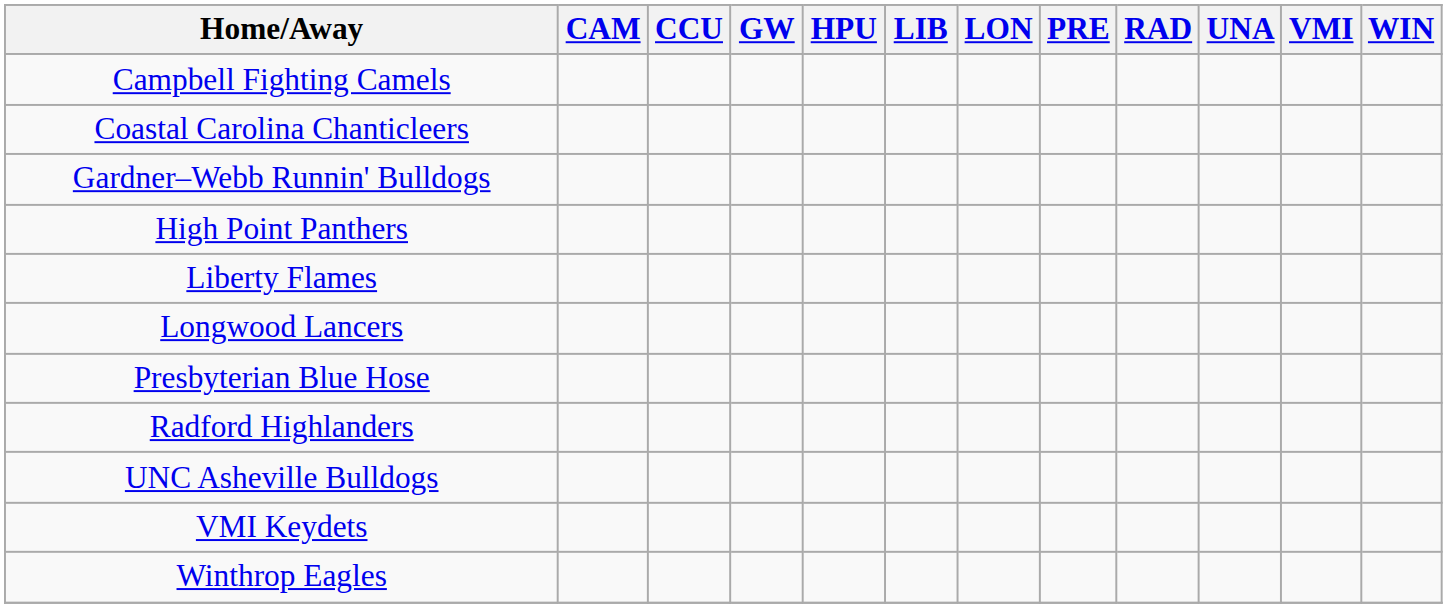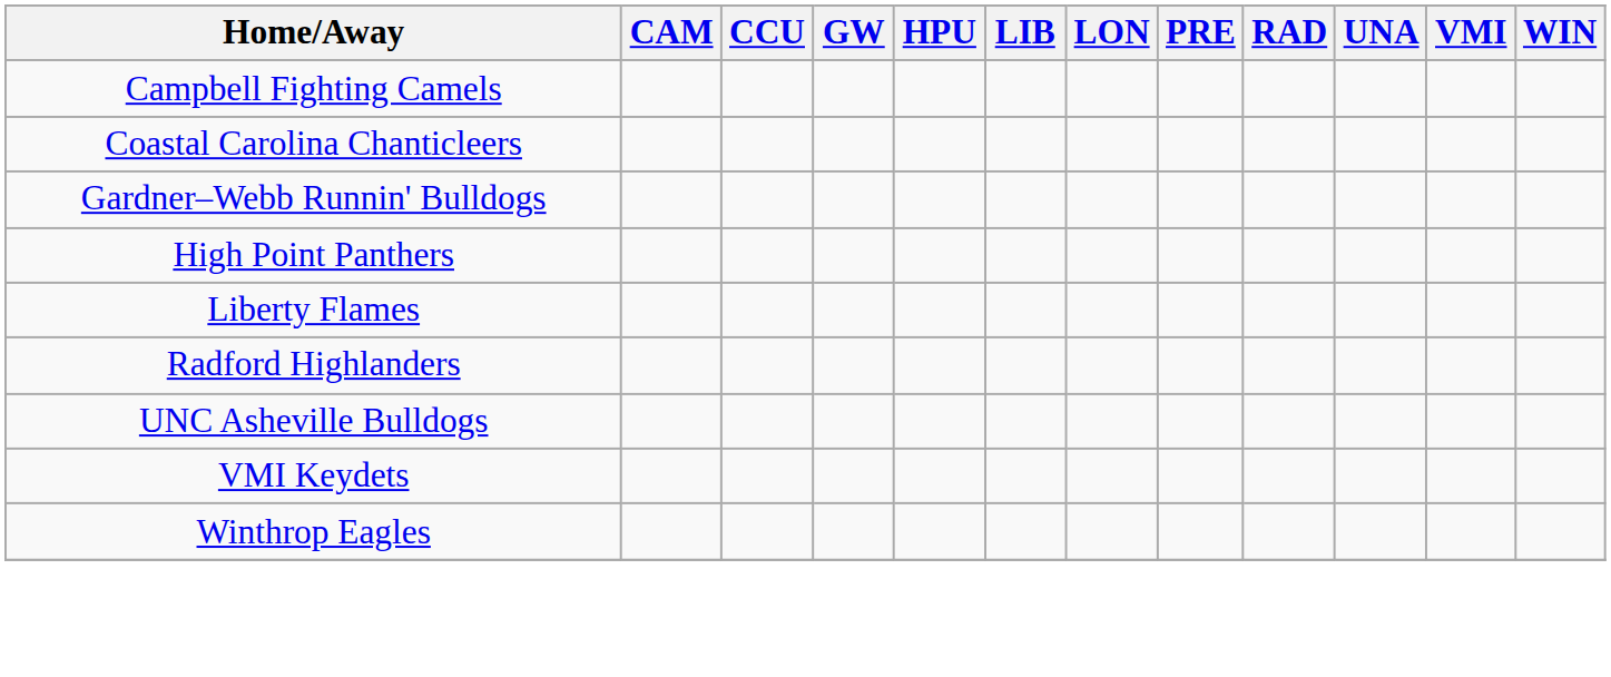 <table class="wikitable" style="text-align: center">
 <tr>
 <th width="275">Home/Away</th>
 <th width="30"><a href='#'>CAM</a></th>
 <th width="30"><a href='#'>CCU</a></th>
 <th width="30"><a href='#'>GW</a></th>
 <th width="30"><a href='#'>HPU</a></th>
 <th width="30"><a href='#'>LIB</a></th>
 <th width="30"><a href='#'>LON</a></th>
 <th width="30"><a href='#'>PRE</a></th>
 <th width="30"><a href='#'>RAD</a></th>
 <th width="30"><a href='#'>UNA</a></th>
 <th width="30"><a href='#'>VMI</a></th>
 <th width="30"><a href='#'>WIN</a></th>
 </tr>
 <tr>
 <td><a href='#'>Campbell Fighting Camels</a></td>
 <td></td>
 <td></td>
 <td></td>
 <td></td>
 <td></td>
 <td></td>
 <td></td>
 <td></td>
 <td></td>
 <td></td>
 <td></td>
 </tr>
 <tr>
 <td><a href='#'>Coastal Carolina Chanticleers</a></td>
 <td></td>
 <td></td>
 <td></td>
 <td></td>
 <td></td>
 <td></td>
 <td></td>
 <td></td>
 <td></td>
 <td></td>
 <td></td>
 </tr>
 <tr>
 <td><a href='#'>Gardner–Webb Runnin' Bulldogs</a></td>
 <td></td>
 <td></td>
 <td></td>
 <td></td>
 <td></td>
 <td></td>
 <td></td>
 <td></td>
 <td></td>
 <td></td>
 <td></td>
 </tr>
 <tr>
 <td><a href='#'>High Point Panthers</a></td>
 <td></td>
 <td></td>
 <td></td>
 <td></td>
 <td></td>
 <td></td>
 <td></td>
 <td></td>
 <td></td>
 <td></td>
 <td></td>
 </tr>
 <tr>
 <td><a href='#'>Liberty Flames</a></td>
 <td></td>
 <td></td>
 <td></td>
 <td></td>
 <td></td>
 <td></td>
 <td></td>
 <td></td>
 <td></td>
 <td></td>
 <td></td>
 </tr>
 <tr>
-<td><a href='#'>Longwood Lancers</a></td>
-<td></td>
-<td></td>
-<td></td>
-<td></td>
-<td></td>
-<td></td>
-<td></td>
-<td></td>
-<td></td>
-<td></td>
-<td></td>
-</tr>
-<tr>
-<td><a href='#'>Presbyterian Blue Hose</a></td>
-<td></td>
-<td></td>
-<td></td>
-<td></td>
-<td></td>
-<td></td>
-<td></td>
-<td></td>
-<td></td>
-<td></td>
-<td></td>
-</tr>
-<tr>
 <td><a href='#'>Radford Highlanders</a></td>
 <td></td>
 <td></td>
 <td></td>
 <td></td>
 <td></td>
 <td></td>
 <td></td>
 <td></td>
 <td></td>
 <td></td>
 <td></td>
 </tr>
 <tr>
 <td><a href='#'>UNC Asheville Bulldogs</a></td>
 <td></td>
 <td></td>
 <td></td>
 <td></td>
 <td></td>
 <td></td>
 <td></td>
 <td></td>
 <td></td>
 <td></td>
 <td></td>
 </tr>
 <tr>
 <td><a href='#'>VMI Keydets</a></td>
 <td></td>
 <td></td>
 <td></td>
 <td></td>
 <td></td>
 <td></td>
 <td></td>
 <td></td>
 <td></td>
 <td></td>
 <td></td>
 </tr>
 <tr>
 <td><a href='#'>Winthrop Eagles</a></td>
 <td></td>
 <td></td>
 <td></td>
 <td></td>
 <td></td>
 <td></td>
 <td></td>
 <td></td>
 <td></td>
 <td></td>
 <td></td>
 </tr>
 <tr>
 </tr>
 </table>
